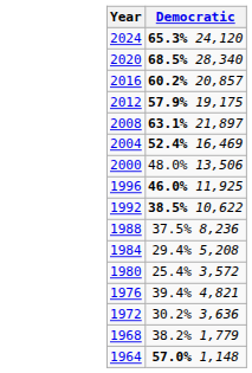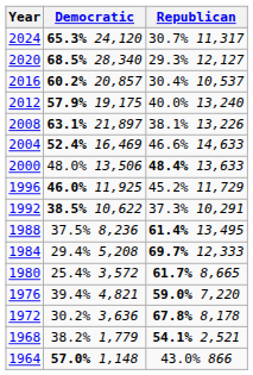 <table class="wikitable"  style="float:right; margin:1em; font-size:95%;">
 <tr style="background:lightgrey;">
 <th>Year</th>
 <th><a href='#'>Democratic</a></th>
+<th><a href='#'>Republican</a></th>
 </tr>
 <tr>
 <td align="center" ><a href='#'>2024</a></td>
 <td align="center" ><strong>65.3%</strong> <em>24,120</em></td>
+<td align="center" >30.7% <em>11,317</em></td>
 </tr>
 <tr>
 <td align="center" ><a href='#'>2020</a></td>
 <td align="center" ><strong>68.5%</strong> <em>28,340</em></td>
+<td align="center" >29.3% <em>12,127</em></td>
 </tr>
 <tr>
 <td align="center" ><a href='#'>2016</a></td>
 <td align="center" ><strong>60.2%</strong> <em>20,857</em></td>
+<td align="center" >30.4% <em>10,537</em></td>
 </tr>
 <tr>
 <td align="center" ><a href='#'>2012</a></td>
 <td align="center" ><strong>57.9%</strong> <em>19,175</em></td>
+<td align="center" >40.0% <em>13,240</em></td>
 </tr>
 <tr>
 <td align="center" ><a href='#'>2008</a></td>
 <td align="center" ><strong>63.1%</strong> <em>21,897</em></td>
+<td align="center" >38.1% <em>13,226</em></td>
 </tr>
 <tr>
 <td align="center" ><a href='#'>2004</a></td>
 <td align="center" ><strong>52.4%</strong> <em>16,469</em></td>
+<td align="center" >46.6% <em>14,633</em></td>
 </tr>
 <tr>
 <td align="center" ><a href='#'>2000</a></td>
 <td align="center" >48.0% <em>13,506</em></td>
+<td align="center" ><strong>48.4%</strong> <em>13,633</em></td>
 </tr>
 <tr>
 <td align="center" ><a href='#'>1996</a></td>
 <td align="center" ><strong>46.0%</strong> <em>11,925</em></td>
+<td align="center" >45.2% <em>11,729</em></td>
 </tr>
 <tr>
 <td align="center" ><a href='#'>1992</a></td>
 <td align="center" ><strong>38.5%</strong> <em>10,622</em></td>
+<td align="center" >37.3% <em>10,291</em></td>
 </tr>
 <tr>
 <td align="center" ><a href='#'>1988</a></td>
 <td align="center" >37.5% <em>8,236</em></td>
+<td align="center" ><strong>61.4%</strong> <em>13,495</em></td>
 </tr>
 <tr>
 <td align="center" ><a href='#'>1984</a></td>
 <td align="center" >29.4% <em>5,208</em></td>
+<td align="center" ><strong>69.7%</strong> <em>12,333</em></td>
 </tr>
 <tr>
 <td align="center" ><a href='#'>1980</a></td>
 <td align="center" >25.4% <em>3,572</em></td>
+<td align="center" ><strong>61.7%</strong> <em>8,665</em></td>
 </tr>
 <tr>
 <td align="center" ><a href='#'>1976</a></td>
 <td align="center" >39.4% <em>4,821</em></td>
+<td align="center" ><strong>59.0%</strong> <em>7,220</em></td>
 </tr>
 <tr>
 <td align="center" ><a href='#'>1972</a></td>
 <td align="center" >30.2% <em>3,636</em></td>
+<td align="center" ><strong>67.8%</strong> <em>8,178</em></td>
 </tr>
 <tr>
 <td align="center" ><a href='#'>1968</a></td>
 <td align="center" >38.2% <em>1,779</em></td>
+<td align="center" ><strong>54.1%</strong> <em>2,521</em></td>
 </tr>
 <tr>
 <td align="center" ><a href='#'>1964</a></td>
 <td align="center" ><strong>57.0%</strong> <em>1,148</em></td>
+<td align="center" >43.0% <em>866</em></td>
 </tr>
 </table>
